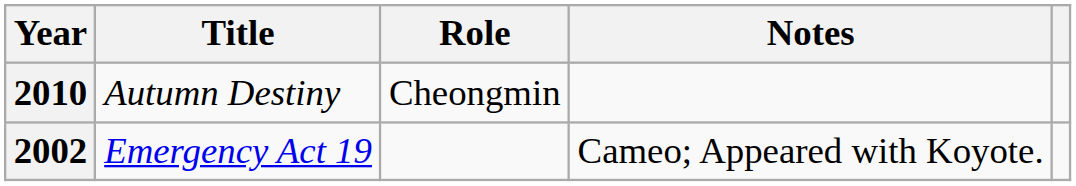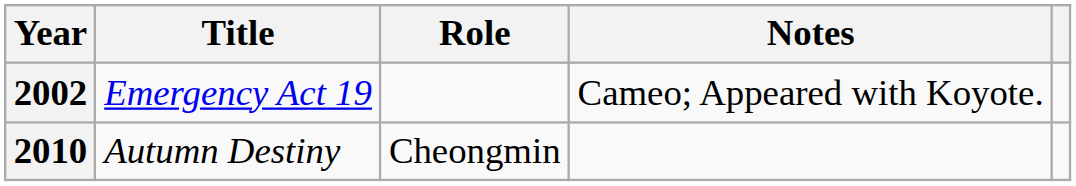 <table class="wikitable sortable plainrowheaders">
 <tr>
 <th scope="col">Year</th>
 <th scope="col">Title</th>
 <th scope="col">Role</th>
 <th scope="col">Notes</th>
 <th scope="col" class="unsortable"></th>
 </tr>
 <tr>
+<th scope="row">2002</th>
+<td><em><a href='#'>Emergency Act 19</a></em></td>
+<td></td>
+<td>Cameo; Appeared with Koyote.</td>
+<td></td>
+</tr>
+<tr>
 <th scope="row">2010</th>
 <td><em>Autumn Destiny</em></td>
 <td>Cheongmin</td>
 <td></td>
 <td></td>
 </tr>
-<tr>
-<th scope="row">2002</th>
-<td><em><a href='#'>Emergency Act 19</a></em></td>
-<td></td>
-<td>Cameo; Appeared with Koyote.</td>
-<td></td>
-</tr>
 </table>
